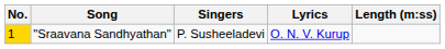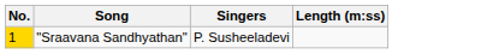 <table class="wikitable" style="font-size:95%;">
 <tr>
 <th>No.</th>
 <th>Song</th>
 <th>Singers</th>
-<th>Lyrics</th>
 <th>Length (m:ss)</th>
 </tr>
 <tr>
 <td style="background: gold;">1</td>
 <td>"Sraavana Sandhyathan"</td>
 <td>P. Susheeladevi</td>
-<td><a href='#'>O. N. V. Kurup</a></td>
 <td></td>
 </tr>
 </table>
